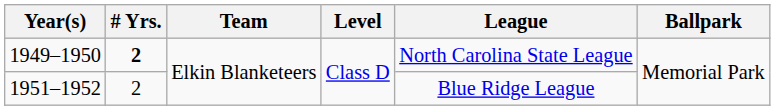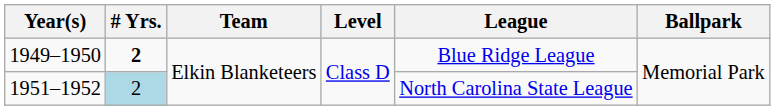 <table class="wikitable" style="text-align:center; font-size: 95%;">
 <tr>
 <th>Year(s)</th>
 <th># Yrs.</th>
 <th>Team</th>
 <th>Level</th>
 <th>League</th>
 <th>Ballpark</th>
 </tr>
 <tr>
 <td>1949–1950</td>
 <td><strong>2</strong></td>
 <td rowspan=2>Elkin Blanketeers</td>
 <td rowspan=2><a href='#'>Class D</a></td>
-<td><a href='#'>North Carolina State League</a></td>
+<td><a href='#'>Blue Ridge League</a></td>
 <td rowspan=2>Memorial Park</td>
 </tr>
 <tr>
 <td>1951–1952</td>
-<td>2</td>
-<td><a href='#'>Blue Ridge League</a></td>
+<td style="background: lightblue;">2</td>
+<td><a href='#'>North Carolina State League</a></td>
 </tr>
 </table>
